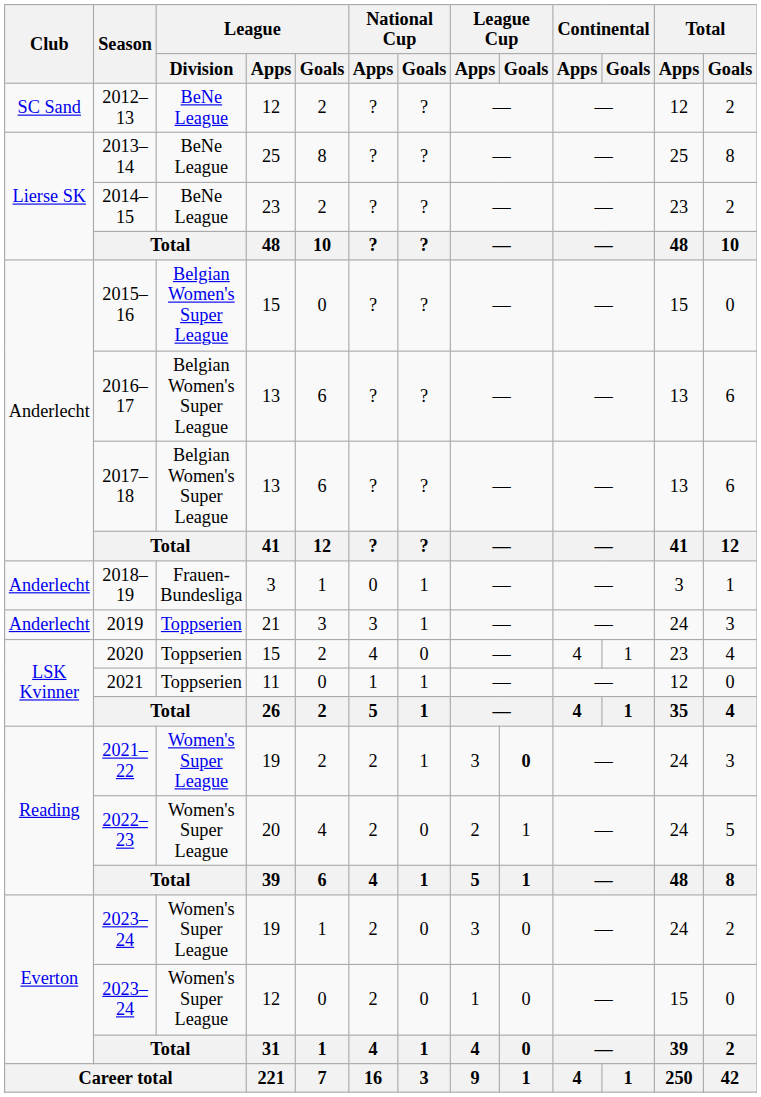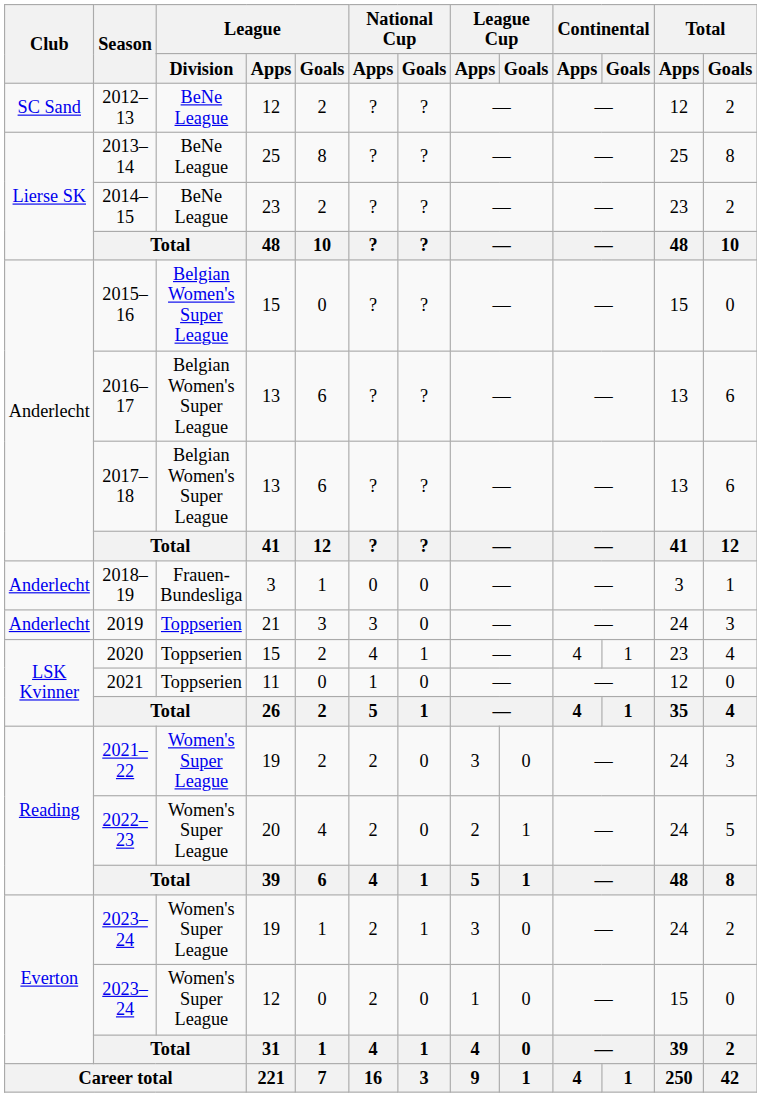 <table class="wikitable" style="text-align:center">
 <tr>
 <th rowspan="2">Club</th>
 <th rowspan="2">Season</th>
 <th colspan="3">League</th>
 <th colspan="2">National Cup</th>
 <th colspan="2">League Cup</th>
 <th colspan="2">Continental</th>
 <th colspan="2">Total</th>
 </tr>
 <tr>
 <th>Division</th>
 <th>Apps</th>
 <th>Goals</th>
 <th>Apps</th>
 <th>Goals</th>
 <th>Apps</th>
 <th>Goals</th>
 <th>Apps</th>
 <th>Goals</th>
 <th>Apps</th>
 <th>Goals</th>
 </tr>
 <tr>
 <td><a href='#'>SC Sand</a></td>
 <td>2012–13</td>
 <td><a href='#'>BeNe League</a></td>
 <td>12</td>
 <td>2</td>
 <td>?</td>
 <td>?</td>
 <td colspan="2">—</td>
 <td colspan="2">—</td>
 <td>12</td>
 <td>2</td>
 </tr>
 <tr>
 <td rowspan="3"><a href='#'>Lierse SK</a></td>
 <td>2013–14</td>
 <td>BeNe League</td>
 <td>25</td>
 <td>8</td>
 <td>?</td>
 <td>?</td>
 <td colspan="2">—</td>
 <td colspan="2">—</td>
 <td>25</td>
 <td>8</td>
 </tr>
 <tr>
 <td>2014–15</td>
 <td>BeNe League</td>
 <td>23</td>
 <td>2</td>
 <td>?</td>
 <td>?</td>
 <td colspan="2">—</td>
 <td colspan="2">—</td>
 <td>23</td>
 <td>2</td>
 </tr>
 <tr>
 <th colspan="2">Total</th>
 <th>48</th>
 <th>10</th>
 <th>?</th>
 <th>?</th>
 <th colspan="2">—</th>
 <th colspan="2">—</th>
 <th>48</th>
 <th>10</th>
 </tr>
 <tr>
 <td rowspan="4">Anderlecht</td>
 <td>2015–16</td>
 <td><a href='#'>Belgian Women's Super League</a></td>
 <td>15</td>
 <td>0</td>
 <td>?</td>
 <td>?</td>
 <td colspan="2">—</td>
 <td colspan="2">—</td>
 <td>15</td>
 <td>0</td>
 </tr>
 <tr>
 <td>2016–17</td>
 <td>Belgian Women's Super League</td>
 <td>13</td>
 <td>6</td>
 <td>?</td>
 <td>?</td>
 <td colspan="2">—</td>
 <td colspan="2">—</td>
 <td>13</td>
 <td>6</td>
 </tr>
 <tr>
 <td>2017–18</td>
 <td>Belgian Women's Super League</td>
 <td>13</td>
 <td>6</td>
 <td>?</td>
 <td>?</td>
 <td colspan="2">—</td>
 <td colspan="2">—</td>
 <td>13</td>
 <td>6</td>
 </tr>
 <tr>
 <th colspan="2">Total</th>
 <th>41</th>
 <th>12</th>
 <th>?</th>
 <th>?</th>
 <th colspan="2">—</th>
 <th colspan="2">—</th>
 <th>41</th>
 <th>12</th>
 </tr>
 <tr>
 <td><a href='#'>Anderlecht</a></td>
 <td>2018–19</td>
 <td>Frauen-Bundesliga</td>
 <td>3</td>
 <td>1</td>
 <td>0</td>
-<td>1</td>
+<td>0</td>
 <td colspan="2">—</td>
 <td colspan="2">—</td>
 <td>3</td>
 <td>1</td>
 </tr>
 <tr>
 <td><a href='#'>Anderlecht</a></td>
 <td>2019</td>
 <td><a href='#'>Toppserien</a></td>
 <td>21</td>
 <td>3</td>
 <td>3</td>
-<td>1</td>
+<td>0</td>
 <td colspan="2">—</td>
 <td colspan="2">—</td>
 <td>24</td>
 <td>3</td>
 </tr>
 <tr>
 <td rowspan="3"><a href='#'>LSK Kvinner</a></td>
 <td>2020</td>
 <td>Toppserien</td>
 <td>15</td>
 <td>2</td>
 <td>4</td>
-<td>0</td>
+<td>1</td>
 <td colspan="2">—</td>
 <td>4</td>
 <td>1</td>
 <td>23</td>
 <td>4</td>
 </tr>
 <tr>
 <td>2021</td>
 <td>Toppserien</td>
 <td>11</td>
 <td>0</td>
 <td>1</td>
-<td>1</td>
+<td>0</td>
 <td colspan="2">—</td>
 <td colspan="2">—</td>
 <td>12</td>
 <td>0</td>
 </tr>
 <tr>
 <th colspan="2">Total</th>
 <th>26</th>
 <th>2</th>
 <th>5</th>
 <th>1</th>
 <th colspan="2">—</th>
 <th>4</th>
 <th>1</th>
 <th>35</th>
 <th>4</th>
 </tr>
 <tr>
 <td rowspan="3"><a href='#'>Reading</a></td>
 <td><a href='#'>2021–22</a></td>
 <td><a href='#'>Women's Super League</a></td>
 <td>19</td>
 <td>2</td>
 <td>2</td>
-<td>1</td>
+<td>0</td>
 <td>3</td>
-<td><strong>0</strong></td>
+<td>0</td>
 <td colspan="2">—</td>
 <td>24</td>
 <td>3</td>
 </tr>
 <tr>
 <td><a href='#'>2022–23</a></td>
 <td>Women's Super League</td>
 <td>20</td>
 <td>4</td>
 <td>2</td>
 <td>0</td>
 <td>2</td>
 <td>1</td>
 <td colspan="2">—</td>
 <td>24</td>
 <td>5</td>
 </tr>
 <tr>
 <th colspan="2">Total</th>
 <th>39</th>
 <th>6</th>
 <th>4</th>
 <th>1</th>
 <th>5</th>
 <th>1</th>
 <th colspan="2">—</th>
 <th>48</th>
 <th>8</th>
 </tr>
 <tr>
 <td rowspan="3"><a href='#'>Everton</a></td>
 <td><a href='#'>2023–24</a></td>
 <td>Women's Super League</td>
 <td>19</td>
 <td>1</td>
 <td>2</td>
-<td>0</td>
+<td>1</td>
 <td>3</td>
 <td>0</td>
 <td colspan="2">—</td>
 <td>24</td>
 <td>2</td>
 </tr>
 <tr>
 <td><a href='#'>2023–24</a></td>
 <td>Women's Super League</td>
 <td>12</td>
 <td>0</td>
 <td>2</td>
 <td>0</td>
 <td>1</td>
 <td>0</td>
 <td colspan="2">—</td>
 <td>15</td>
 <td>0</td>
 </tr>
 <tr>
 <th colspan="2">Total</th>
 <th>31</th>
 <th>1</th>
 <th>4</th>
 <th>1</th>
 <th>4</th>
 <th>0</th>
 <th colspan="2">—</th>
 <th>39</th>
 <th>2</th>
 </tr>
 <tr>
 <th colspan="3">Career total</th>
 <th>221</th>
 <th>7</th>
 <th>16</th>
 <th>3</th>
 <th>9</th>
 <th>1</th>
 <th>4</th>
 <th>1</th>
 <th>250</th>
 <th>42</th>
 </tr>
 </table>
